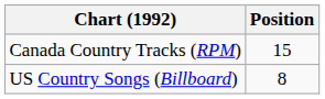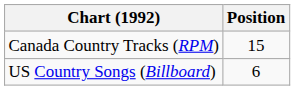 <table class="wikitable sortable">
 <tr>
 <th scope="col">Chart (1992)</th>
 <th scope="col">Position</th>
 </tr>
 <tr>
 <td>Canada Country Tracks (<em><a href='#'>RPM</a></em>)</td>
 <td align="center">15</td>
 </tr>
 <tr>
 <td>US <a href='#'>Country Songs</a> (<em><a href='#'>Billboard</a></em>)</td>
-<td align="center">8</td>
+<td align="center">6</td>
 </tr>
 </table>
